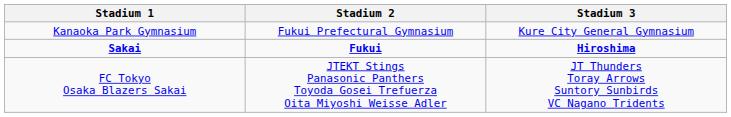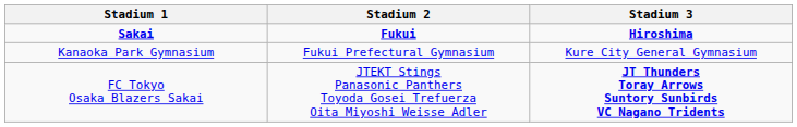 <table class=wikitable style=text-align:center>
 <tr>
 <th width=25%>Stadium 1</th>
 <th width=25%>Stadium 2</th>
 <th width=25%>Stadium 3</th>
 </tr>
 <tr>
+<td><strong><a href='#'>Sakai</a></strong></td>
+<td><strong><a href='#'>Fukui</a></strong></td>
+<td><strong><a href='#'>Hiroshima</a></strong></td>
+</tr>
+<tr>
 <td><a href='#'>Kanaoka Park Gymnasium</a></td>
 <td><a href='#'>Fukui Prefectural Gymnasium</a></td>
 <td><a href='#'>Kure City General Gymnasium</a></td>
 </tr>
 <tr>
-<td><strong><a href='#'>Sakai</a></strong></td>
-<td><strong><a href='#'>Fukui</a></strong></td>
-<td><strong><a href='#'>Hiroshima</a></strong></td>
-</tr>
-<tr>
 <td><a href='#'>FC Tokyo</a><br> <a href='#'>Osaka Blazers Sakai</a></td>
 <td><a href='#'>JTEKT Stings</a><br><a href='#'>Panasonic Panthers</a><br><a href='#'>Toyoda Gosei Trefuerza</a><br><a href='#'>Oita Miyoshi Weisse Adler</a></td>
-<td><a href='#'>JT Thunders</a><br><a href='#'>Toray Arrows</a><br> <a href='#'>Suntory Sunbirds</a><br><a href='#'>VC Nagano Tridents</a></td>
+<td><strong><a href='#'>JT Thunders</a><br><a href='#'>Toray Arrows</a><br> <a href='#'>Suntory Sunbirds</a><br><a href='#'>VC Nagano Tridents</a></strong></td>
 </tr>
 </table>
